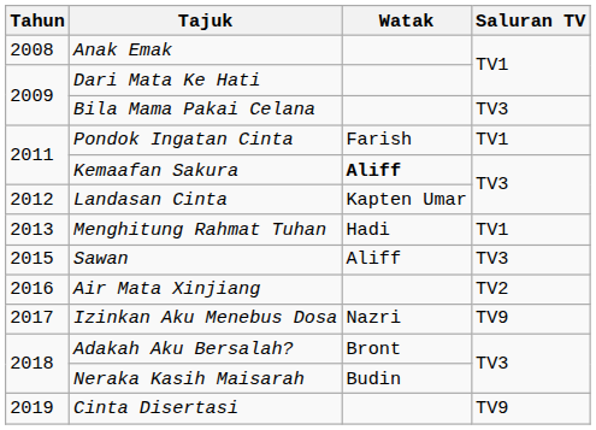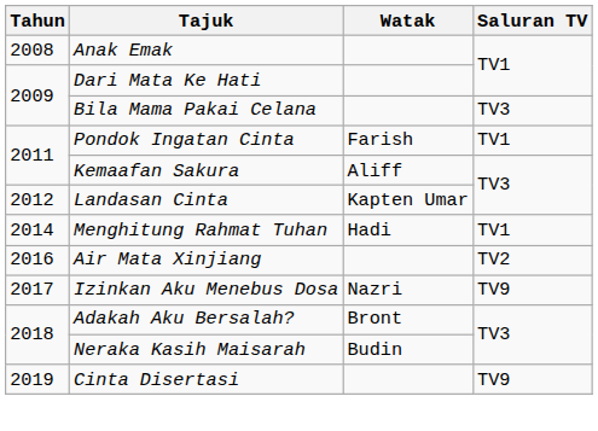 <table class="wikitable">
 <tr>
 <th>Tahun</th>
 <th>Tajuk</th>
 <th>Watak</th>
 <th>Saluran TV</th>
 </tr>
 <tr>
 <td>2008</td>
 <td><em>Anak Emak</em></td>
 <td></td>
 <td rowspan="2">TV1</td>
 </tr>
 <tr>
 <td rowspan="2">2009</td>
 <td><em>Dari Mata Ke Hati</em></td>
 <td></td>
 </tr>
 <tr>
 <td><em>Bila Mama Pakai Celana</em></td>
 <td></td>
 <td>TV3</td>
 </tr>
 <tr>
 <td rowspan="2">2011</td>
 <td><em>Pondok Ingatan Cinta</em></td>
 <td>Farish</td>
 <td>TV1</td>
 </tr>
 <tr>
 <td><em>Kemaafan Sakura</em></td>
-<td><strong>Aliff</strong></td>
+<td>Aliff</td>
 <td rowspan="2">TV3</td>
 </tr>
 <tr>
 <td>2012</td>
 <td><em>Landasan Cinta</em></td>
 <td>Kapten Umar</td>
 </tr>
 <tr>
-<td>2013</td>
+<td>2014</td>
 <td><em>Menghitung Rahmat Tuhan</em></td>
 <td>Hadi</td>
 <td>TV1</td>
-</tr>
-<tr>
-<td>2015</td>
-<td><em>Sawan</em></td>
-<td>Aliff</td>
-<td>TV3</td>
 </tr>
 <tr>
 <td>2016</td>
 <td><em>Air Mata Xinjiang</em></td>
 <td></td>
 <td>TV2</td>
 </tr>
 <tr>
 <td>2017</td>
 <td><em>Izinkan Aku Menebus Dosa</em></td>
 <td>Nazri</td>
 <td>TV9</td>
 </tr>
 <tr>
 <td rowspan="2">2018</td>
 <td><em>Adakah Aku Bersalah?</em></td>
 <td>Bront</td>
 <td rowspan="2">TV3</td>
 </tr>
 <tr>
 <td><em>Neraka Kasih Maisarah</em></td>
 <td>Budin</td>
 </tr>
 <tr>
 <td>2019</td>
 <td><em>Cinta Disertasi</em></td>
 <td></td>
 <td>TV9</td>
 </tr>
 </table>
